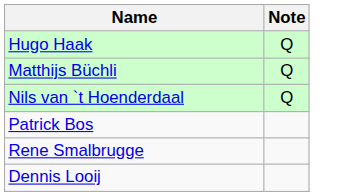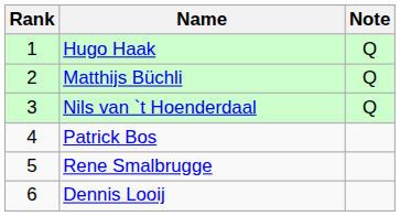 <table class="wikitable" style="text-align:center;">
 <tr>
+<th>Rank</th>
 <th style="width:15em">Name</th>
 <th>Note</th>
 </tr>
 <tr bgcolor=ccffcc>
+<td>1</td>
 <td align=left><a href='#'>Hugo Haak</a></td>
 <td>Q</td>
 </tr>
 <tr bgcolor=ccffcc>
+<td>2</td>
 <td align=left><a href='#'>Matthijs Büchli</a></td>
 <td>Q</td>
 </tr>
 <tr bgcolor=ccffcc>
+<td>3</td>
 <td align=left><a href='#'>Nils van `t Hoenderdaal</a></td>
 <td>Q</td>
 </tr>
 <tr>
+<td>4</td>
 <td align=left><a href='#'>Patrick Bos</a></td>
 <td></td>
 </tr>
 <tr>
+<td>5</td>
 <td align=left><a href='#'>Rene Smalbrugge</a></td>
 <td></td>
 </tr>
 <tr>
+<td>6</td>
 <td align=left><a href='#'>Dennis Looij</a></td>
 <td></td>
 </tr>
 </table>
